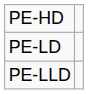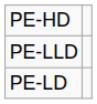 <table class="wikitable skin-invert-image">
 <tr>
 <td>PE-HD</td>
 <td></td>
 </tr>
 <tr>
+<td>PE-LLD</td>
+<td><br></td>
+</tr>
+<tr>
 <td>PE-LD</td>
 <td></td>
 </tr>
-<tr>
-<td>PE-LLD</td>
-<td><br></td>
-</tr>
 </table>
